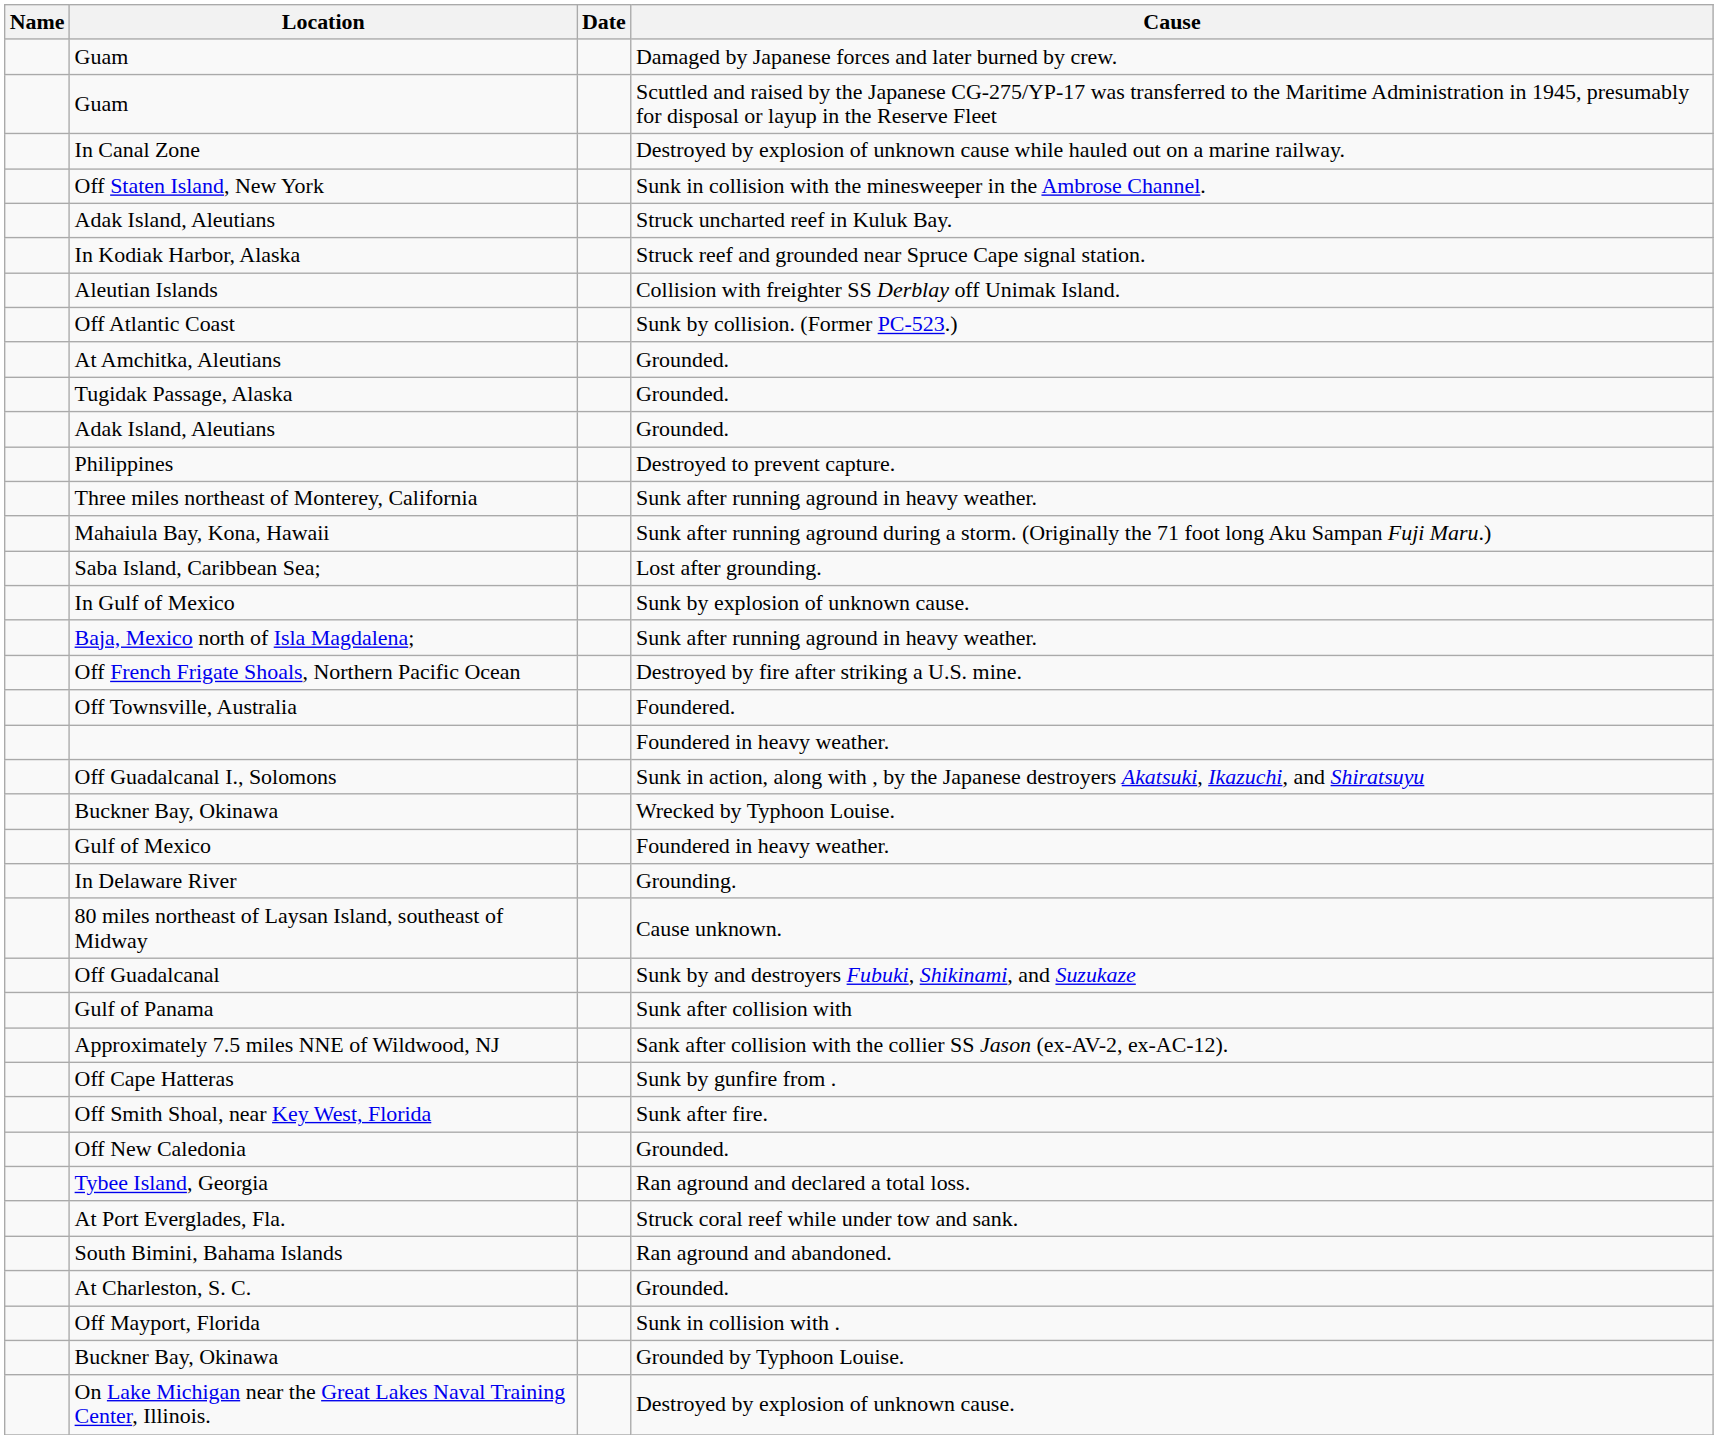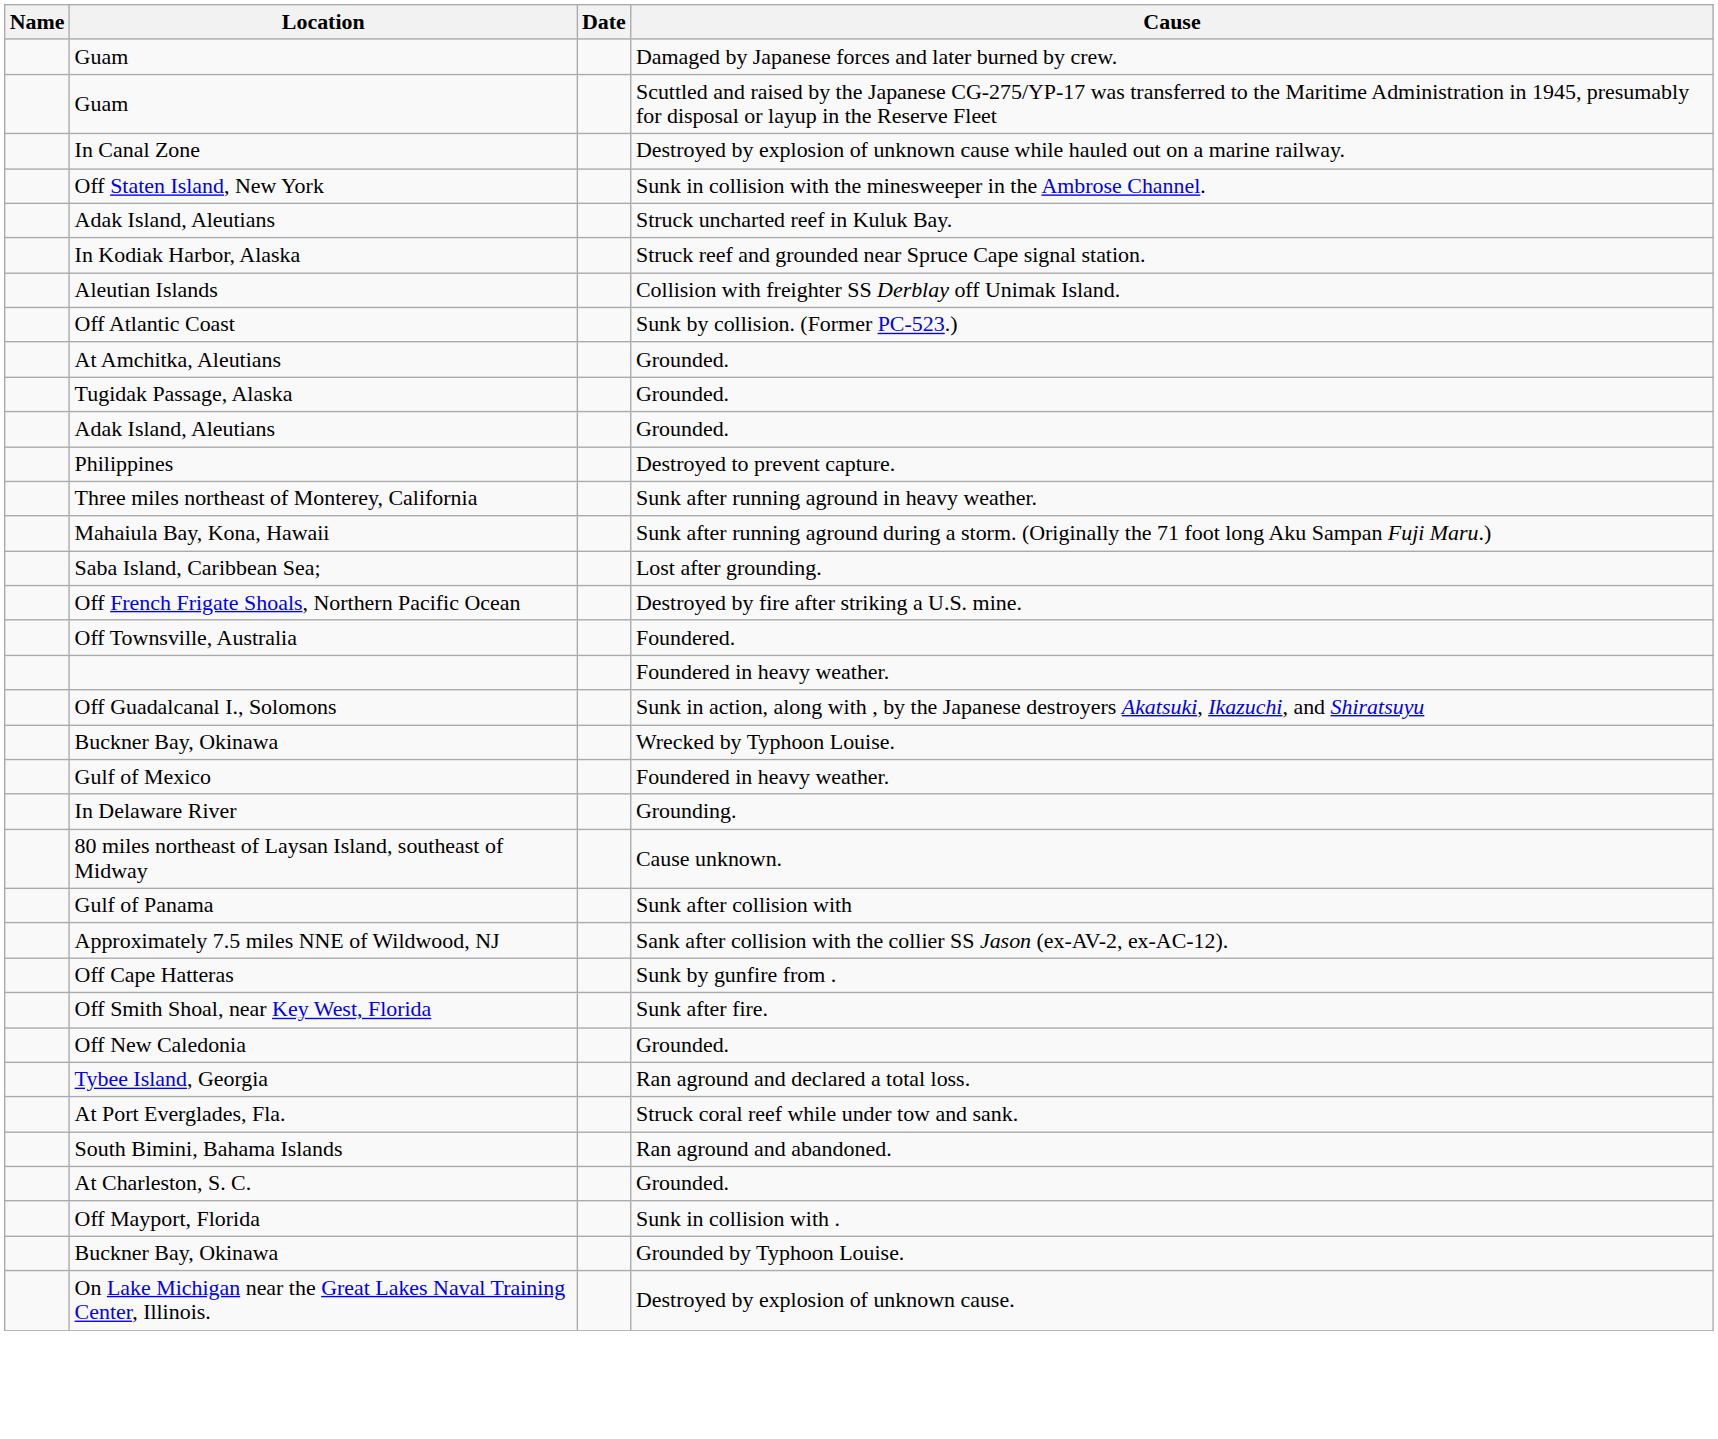 <table class="wikitable sortable">
 <tr>
 <th>Name</th>
 <th>Location</th>
 <th>Date</th>
 <th>Cause</th>
 </tr>
 <tr>
 <td></td>
 <td>Guam</td>
 <td></td>
 <td>Damaged by Japanese forces and later burned by crew.</td>
 </tr>
 <tr>
 <td></td>
 <td>Guam</td>
 <td></td>
 <td>Scuttled and raised by the Japanese CG-275/YP-17 was transferred to the Maritime Administration in 1945, presumably for disposal or layup in the Reserve Fleet</td>
 </tr>
 <tr>
 <td></td>
 <td>In Canal Zone</td>
 <td></td>
 <td>Destroyed by explosion of unknown cause while hauled out on a marine railway.</td>
 </tr>
 <tr>
 <td></td>
 <td>Off <a href='#'>Staten Island</a>, New York</td>
 <td></td>
 <td>Sunk in collision with the minesweeper  in the <a href='#'>Ambrose Channel</a>.</td>
 </tr>
 <tr>
 <td></td>
 <td>Adak Island, Aleutians</td>
 <td></td>
 <td>Struck uncharted reef in Kuluk Bay.</td>
 </tr>
 <tr>
 <td></td>
 <td>In Kodiak Harbor, Alaska</td>
 <td></td>
 <td>Struck reef and grounded near Spruce Cape signal station.</td>
 </tr>
 <tr>
 <td></td>
 <td> Aleutian Islands</td>
 <td></td>
 <td>Collision with freighter SS <em>Derblay</em> off Unimak Island.</td>
 </tr>
 <tr>
 <td></td>
 <td>Off Atlantic Coast</td>
 <td></td>
 <td>Sunk by collision. (Former <a href='#'>PC-523</a>.)</td>
 </tr>
 <tr>
 <td></td>
 <td>At Amchitka, Aleutians</td>
 <td></td>
 <td>Grounded.</td>
 </tr>
 <tr>
 <td></td>
 <td> Tugidak Passage, Alaska</td>
 <td></td>
 <td>Grounded.</td>
 </tr>
 <tr>
 <td></td>
 <td>Adak Island, Aleutians</td>
 <td></td>
 <td>Grounded.</td>
 </tr>
 <tr>
 <td></td>
 <td>Philippines</td>
 <td></td>
 <td>Destroyed to prevent capture.</td>
 </tr>
 <tr>
 <td></td>
 <td>Three miles northeast of Monterey, California</td>
 <td></td>
 <td>Sunk after running aground in heavy weather.</td>
 </tr>
 <tr>
 <td></td>
 <td>Mahaiula Bay, Kona, Hawaii</td>
 <td></td>
 <td>Sunk after running aground during a storm. (Originally the 71 foot long Aku Sampan <em>Fuji Maru</em>.)</td>
 </tr>
 <tr>
 <td></td>
 <td>Saba Island, Caribbean Sea; </td>
 <td></td>
 <td>Lost after grounding.</td>
 </tr>
 <tr>
 <td></td>
-<td>In Gulf of Mexico</td>
-<td></td>
-<td>Sunk by explosion of unknown cause.</td>
-</tr>
-<tr>
-<td></td>
-<td><a href='#'>Baja, Mexico</a> north of <a href='#'>Isla Magdalena</a>; </td>
-<td></td>
-<td>Sunk after running aground in heavy weather.</td>
-</tr>
-<tr>
-<td></td>
 <td>Off <a href='#'>French Frigate Shoals</a>, Northern Pacific Ocean</td>
 <td></td>
 <td>Destroyed by fire after striking a U.S. mine.</td>
 </tr>
 <tr>
 <td></td>
 <td>Off Townsville, Australia</td>
 <td></td>
 <td>Foundered.</td>
 </tr>
 <tr>
 <td></td>
 <td></td>
 <td></td>
 <td>Foundered in heavy weather.</td>
 </tr>
 <tr>
 <td></td>
 <td>Off Guadalcanal I., Solomons</td>
 <td></td>
 <td>Sunk in action, along with , by the Japanese destroyers <em><a href='#'>Akatsuki</a></em>, <em><a href='#'>Ikazuchi</a></em>, and <em><a href='#'>Shiratsuyu</a></em></td>
 </tr>
 <tr>
 <td></td>
 <td>Buckner Bay, Okinawa</td>
 <td></td>
 <td>Wrecked by Typhoon Louise.</td>
 </tr>
 <tr>
 <td></td>
 <td>Gulf of Mexico </td>
 <td></td>
 <td>Foundered in heavy weather.</td>
 </tr>
 <tr>
 <td></td>
 <td>In Delaware River</td>
 <td></td>
 <td>Grounding.</td>
 </tr>
 <tr>
 <td></td>
 <td>80 miles northeast of Laysan Island, southeast of Midway</td>
 <td></td>
 <td>Cause unknown.</td>
-</tr>
-<tr>
-<td></td>
-<td>Off Guadalcanal</td>
-<td></td>
-<td>Sunk by  and destroyers <em><a href='#'>Fubuki</a></em>, <a href='#'><em>Shikinami</em></a>, and <a href='#'><em>Suzukaze</em></a></td>
 </tr>
 <tr>
 <td></td>
 <td>Gulf of Panama </td>
 <td></td>
 <td>Sunk after collision with </td>
 </tr>
 <tr>
 <td></td>
 <td>Approximately 7.5 miles NNE of Wildwood, NJ </td>
 <td></td>
 <td>Sank after collision with the collier SS <em>Jason</em> (ex-AV-2, ex-AC-12).</td>
 </tr>
 <tr>
 <td></td>
 <td>Off Cape Hatteras</td>
 <td></td>
 <td>Sunk by gunfire from .</td>
 </tr>
 <tr>
 <td></td>
 <td>Off Smith Shoal, near <a href='#'>Key West, Florida</a></td>
 <td></td>
 <td>Sunk after fire.</td>
 </tr>
 <tr>
 <td></td>
 <td>Off New Caledonia</td>
 <td></td>
 <td>Grounded.</td>
 </tr>
 <tr>
 <td></td>
 <td> <a href='#'>Tybee Island</a>, Georgia</td>
 <td></td>
 <td>Ran aground and declared a total loss.</td>
 </tr>
 <tr>
 <td></td>
 <td>At Port Everglades, Fla.</td>
 <td></td>
 <td>Struck coral reef while under tow and sank.</td>
 </tr>
 <tr>
 <td></td>
 <td>South Bimini, Bahama Islands</td>
 <td></td>
 <td>Ran aground and abandoned.</td>
 </tr>
 <tr>
 <td></td>
 <td>At Charleston, S. C.</td>
 <td></td>
 <td>Grounded.</td>
 </tr>
 <tr>
 <td></td>
 <td>Off Mayport, Florida</td>
 <td></td>
 <td>Sunk in collision with .</td>
 </tr>
 <tr>
 <td></td>
 <td>Buckner Bay, Okinawa</td>
 <td></td>
 <td>Grounded by Typhoon Louise.</td>
 </tr>
 <tr>
 <td></td>
 <td>On <a href='#'>Lake Michigan</a> near the <a href='#'>Great Lakes Naval Training Center</a>, Illinois.</td>
 <td></td>
 <td>Destroyed by explosion of unknown cause.</td>
 </tr>
 </table>
